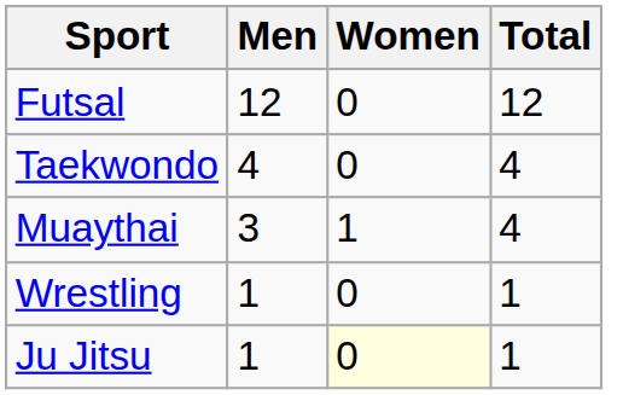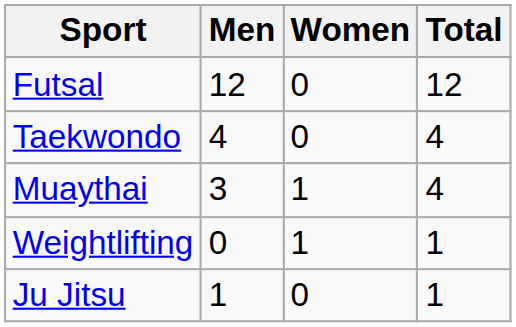 <table class="wikitable sortable">
 <tr>
 <th>Sport</th>
 <th>Men</th>
 <th>Women</th>
 <th>Total</th>
 </tr>
 <tr>
 <td><a href='#'>Futsal</a></td>
 <td>12</td>
 <td>0</td>
 <td>12</td>
 </tr>
 <tr>
 <td><a href='#'>Taekwondo</a></td>
 <td>4</td>
 <td>0</td>
 <td>4</td>
 </tr>
 <tr>
 <td><a href='#'>Muaythai</a></td>
 <td>3</td>
 <td>1</td>
 <td>4</td>
 </tr>
 <tr>
-<td><a href='#'>Wrestling</a></td>
+<td><a href='#'>Weightlifting</a></td>
+<td>0</td>
 <td>1</td>
-<td>0</td>
 <td>1</td>
 </tr>
 <tr>
 <td><a href='#'>Ju Jitsu</a></td>
 <td>1</td>
-<td style="background: lightyellow;">0</td>
+<td>0</td>
 <td>1</td>
 </tr>
 </table>
